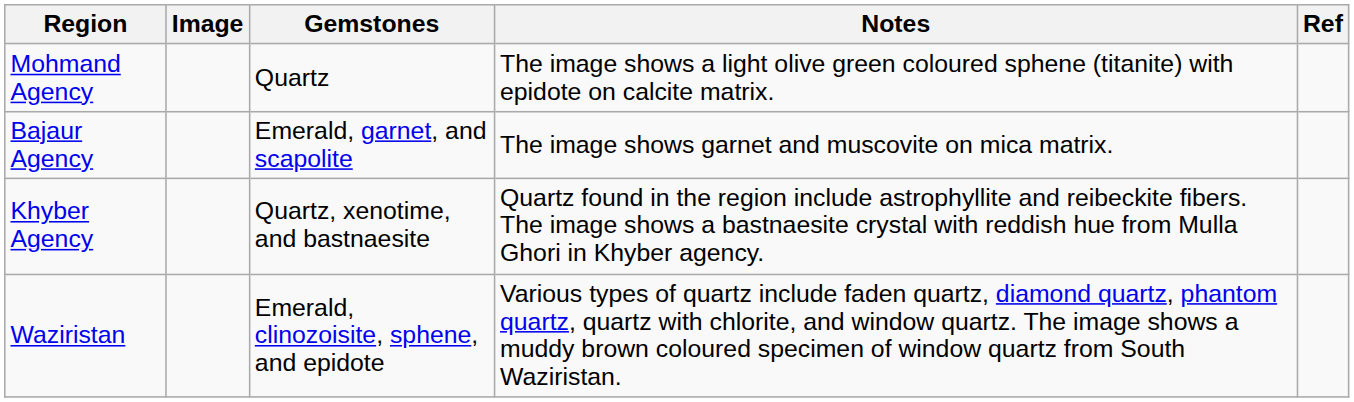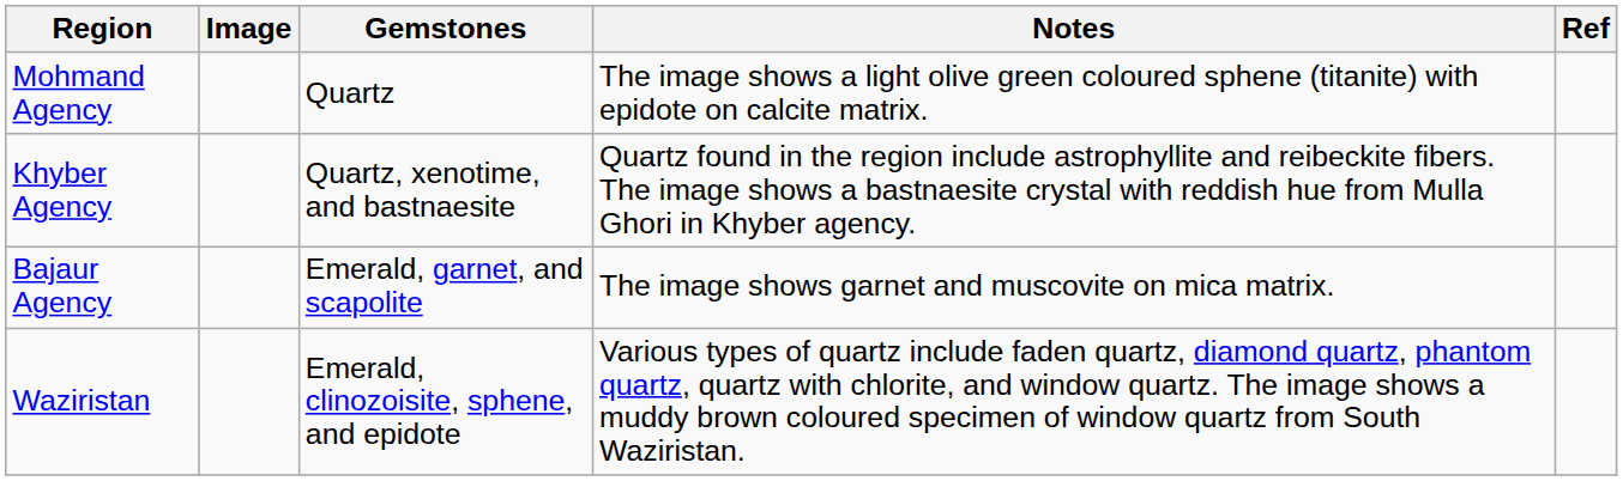 <table class="wikitable sortable">
 <tr>
 <th class="sortable"  ! style="width:12%;"><strong>Region</strong></th>
 <th class="unsortable"><strong>Image</strong></th>
 <th class="sortable"><strong>Gemstones</strong></th>
 <th class="unsortable"><strong>Notes</strong></th>
 <th class="unsortable"><strong>Ref</strong></th>
 </tr>
 <tr>
 <td><a href='#'>Mohmand Agency</a></td>
 <td></td>
 <td>Quartz</td>
 <td>The image shows a light olive green coloured sphene (titanite) with epidote on calcite matrix.</td>
 <td></td>
 </tr>
 <tr>
+<td><a href='#'>Khyber Agency</a></td>
+<td></td>
+<td>Quartz, xenotime, and bastnaesite</td>
+<td>Quartz found in the region include astrophyllite and reibeckite fibers. The image shows a bastnaesite crystal with reddish hue from Mulla Ghori in Khyber agency.</td>
+<td></td>
+</tr>
+<tr>
 <td><a href='#'>Bajaur Agency</a></td>
 <td></td>
 <td>Emerald, <a href='#'>garnet</a>, and <a href='#'>scapolite</a></td>
 <td>The image shows garnet and muscovite on mica matrix.</td>
-<td></td>
-</tr>
-<tr>
-<td><a href='#'>Khyber Agency</a></td>
-<td></td>
-<td>Quartz, xenotime, and bastnaesite</td>
-<td>Quartz found in the region include astrophyllite and reibeckite fibers. The image shows a bastnaesite crystal with reddish hue from Mulla Ghori in Khyber agency.</td>
 <td></td>
 </tr>
 <tr>
 <td><a href='#'>Waziristan</a></td>
 <td></td>
 <td>Emerald, <a href='#'>clinozoisite</a>, <a href='#'>sphene</a>, and epidote</td>
 <td>Various types of quartz include faden quartz, <a href='#'>diamond quartz</a>, <a href='#'>phantom quartz</a>, quartz with chlorite, and window quartz. The image shows a muddy brown coloured specimen of window quartz from South Waziristan.</td>
 <td></td>
 </tr>
 </table>
